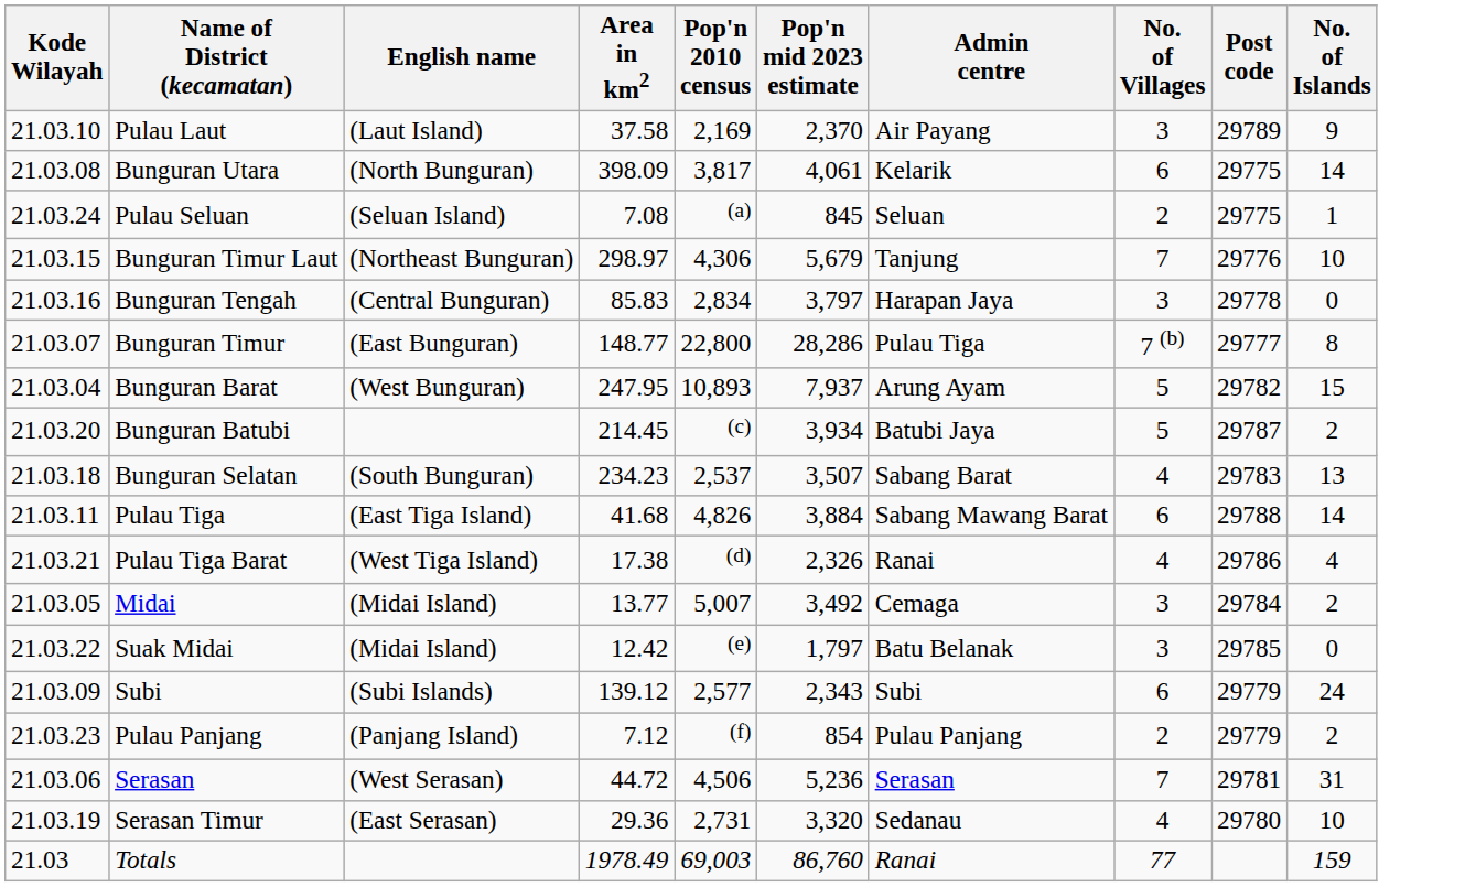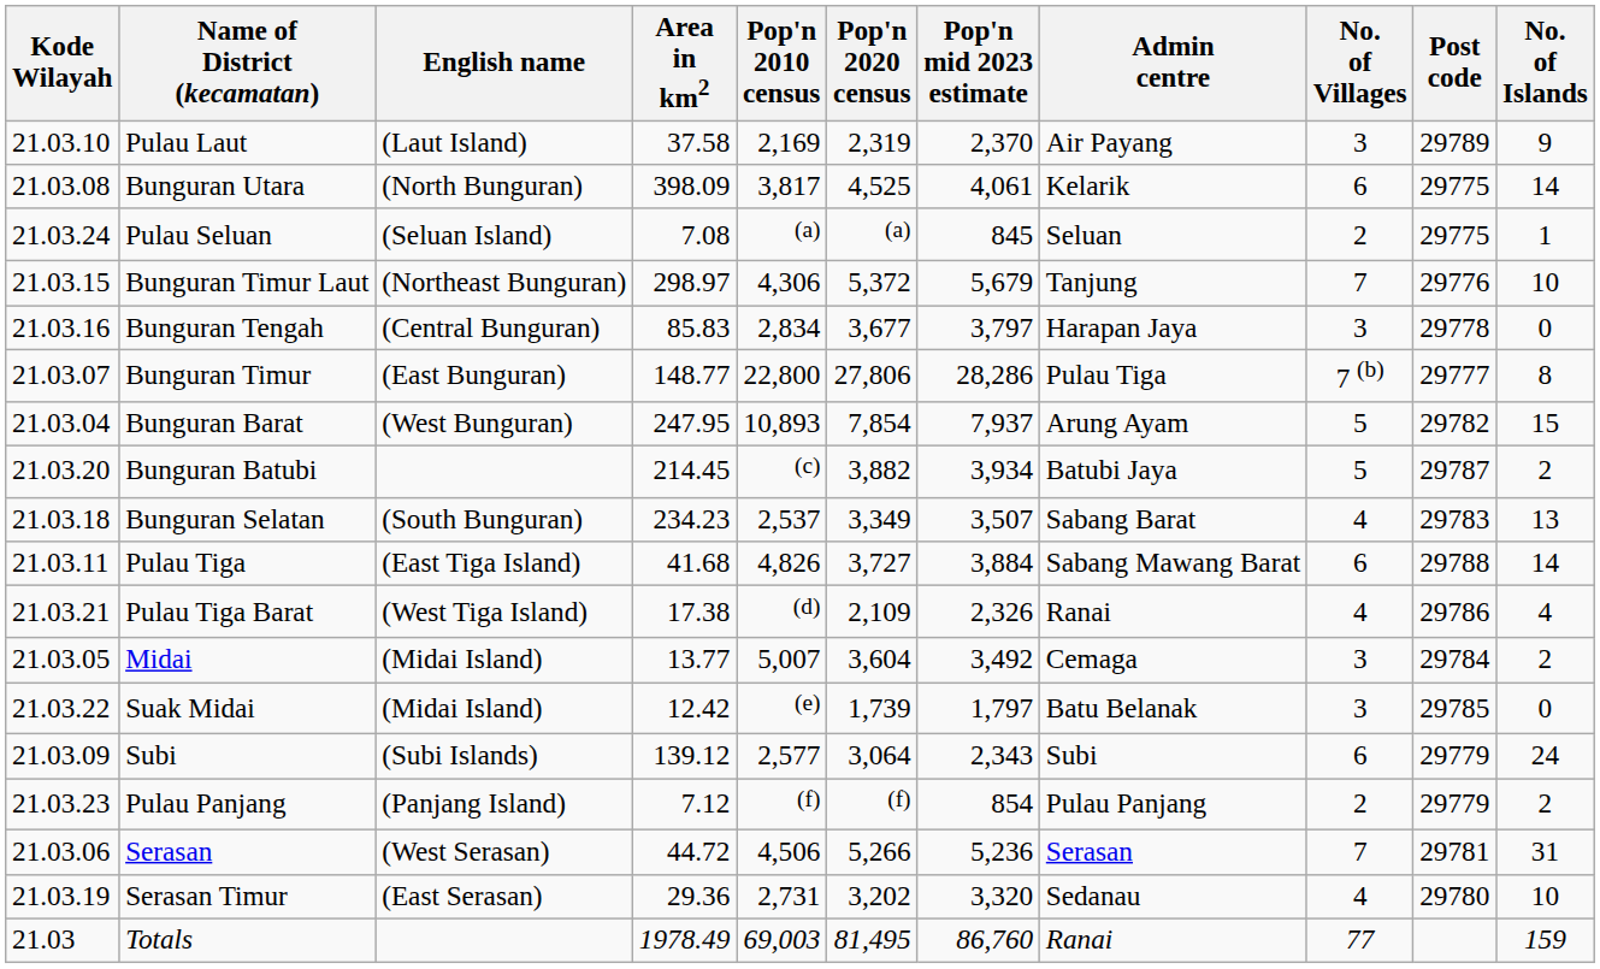 <table class="sortable wikitable">
 <tr>
 <th>Kode <br>Wilayah</th>
 <th>Name of <br>District<br>(<em>kecamatan</em>)</th>
 <th>English name</th>
 <th>Area<br>in<br>km<sup>2</sup></th>
 <th>Pop'n<br>2010<br>census</th>
+<th>Pop'n<br>2020<br>census</th>
 <th>Pop'n<br>mid 2023<br>estimate</th>
 <th>Admin<br>centre</th>
 <th>No.<br>of <br>Villages</th>
 <th>Post<br>code</th>
 <th>No.<br>of<br>Islands</th>
 </tr>
 <tr>
 <td>21.03.10</td>
 <td>Pulau Laut </td>
 <td>(Laut Island)</td>
 <td align="right">37.58</td>
 <td align="right">2,169</td>
+<td align="right">2,319</td>
 <td align="right">2,370</td>
 <td>Air Payang</td>
 <td align="center">3</td>
 <td>29789</td>
 <td align="center">9</td>
 </tr>
 <tr>
 <td>21.03.08</td>
 <td>Bunguran Utara </td>
 <td>(North Bunguran)</td>
 <td align="right">398.09</td>
 <td align="right">3,817</td>
+<td align="right">4,525</td>
 <td align="right">4,061</td>
 <td>Kelarik</td>
 <td align="center">6</td>
 <td>29775</td>
 <td align="center">14</td>
 </tr>
 <tr>
 <td>21.03.24</td>
 <td>Pulau Seluan </td>
 <td>(Seluan Island)</td>
 <td align="right">7.08</td>
+<td align="right"><sup>(a)</sup></td>
 <td align="right"><sup>(a)</sup></td>
 <td align="right">845</td>
 <td>Seluan</td>
 <td align="center">2</td>
 <td>29775</td>
 <td align="center">1</td>
 </tr>
 <tr>
 <td>21.03.15</td>
 <td>Bunguran Timur Laut </td>
 <td>(Northeast Bunguran)</td>
 <td align="right">298.97</td>
 <td align="right">4,306</td>
+<td align="right">5,372</td>
 <td align="right">5,679</td>
 <td>Tanjung</td>
 <td align="center">7</td>
 <td>29776</td>
 <td align="center">10</td>
 </tr>
 <tr>
 <td>21.03.16</td>
 <td>Bunguran Tengah </td>
 <td>(Central Bunguran)</td>
 <td align="right">85.83</td>
 <td align="right">2,834</td>
+<td align="right">3,677</td>
 <td align="right">3,797</td>
 <td>Harapan Jaya</td>
 <td align="center">3</td>
 <td>29778</td>
 <td align="center">0</td>
 </tr>
 <tr>
 <td>21.03.07</td>
 <td>Bunguran Timur </td>
 <td>(East Bunguran)</td>
 <td align="right">148.77</td>
 <td align="right">22,800</td>
+<td align="right">27,806</td>
 <td align="right">28,286</td>
 <td>Pulau Tiga</td>
 <td align="center">7 <sup>(b)</sup></td>
 <td>29777</td>
 <td align="center">8</td>
 </tr>
 <tr>
 <td>21.03.04</td>
 <td>Bunguran Barat </td>
 <td>(West Bunguran)</td>
 <td align="right">247.95</td>
 <td align="right">10,893</td>
+<td align="right">7,854</td>
 <td align="right">7,937</td>
 <td>Arung Ayam</td>
 <td align="center">5</td>
 <td>29782</td>
 <td align="center">15</td>
 </tr>
 <tr>
 <td>21.03.20</td>
 <td>Bunguran Batubi </td>
 <td></td>
 <td align="right">214.45</td>
 <td align="right"><sup>(c)</sup></td>
+<td align="right">3,882</td>
 <td align="right">3,934</td>
 <td>Batubi Jaya</td>
 <td align="center">5</td>
 <td>29787</td>
 <td align="center">2</td>
 </tr>
 <tr>
 <td>21.03.18</td>
 <td>Bunguran Selatan </td>
 <td>(South Bunguran)</td>
 <td align="right">234.23</td>
 <td align="right">2,537</td>
+<td align="right">3,349</td>
 <td align="right">3,507</td>
 <td>Sabang Barat</td>
 <td align="center">4</td>
 <td>29783</td>
 <td align="center">13</td>
 </tr>
 <tr>
 <td>21.03.11</td>
 <td>Pulau Tiga </td>
 <td>(East Tiga Island)</td>
 <td align="right">41.68</td>
 <td align="right">4,826</td>
+<td align="right">3,727</td>
 <td align="right">3,884</td>
 <td>Sabang Mawang Barat</td>
 <td align="center">6</td>
 <td>29788</td>
 <td align="center">14</td>
 </tr>
 <tr>
 <td>21.03.21</td>
 <td>Pulau Tiga Barat </td>
 <td>(West Tiga Island)</td>
 <td align="right">17.38</td>
 <td align="right"><sup>(d)</sup></td>
+<td align="right">2,109</td>
 <td align="right">2,326</td>
 <td>Ranai</td>
 <td align="center">4</td>
 <td>29786</td>
 <td align="center">4</td>
 </tr>
 <tr>
 <td>21.03.05</td>
 <td><a href='#'>Midai</a></td>
 <td>(Midai Island)</td>
 <td align="right">13.77</td>
 <td align="right">5,007</td>
+<td align="right">3,604</td>
 <td align="right">3,492</td>
 <td>Cemaga</td>
 <td align="center">3</td>
 <td>29784</td>
 <td align="center">2</td>
 </tr>
 <tr>
 <td>21.03.22</td>
 <td>Suak Midai </td>
 <td>(Midai Island)</td>
 <td align="right">12.42</td>
 <td align="right"><sup>(e)</sup></td>
+<td align="right">1,739</td>
 <td align="right">1,797</td>
 <td>Batu Belanak</td>
 <td align="center">3</td>
 <td>29785</td>
 <td align="center">0</td>
 </tr>
 <tr>
 <td>21.03.09</td>
 <td>Subi </td>
 <td>(Subi Islands)</td>
 <td align="right">139.12</td>
 <td align="right">2,577</td>
+<td align="right">3,064</td>
 <td align="right">2,343</td>
 <td>Subi</td>
 <td align="center">6</td>
 <td>29779</td>
 <td align="center">24</td>
 </tr>
 <tr>
 <td>21.03.23</td>
 <td>Pulau Panjang </td>
 <td>(Panjang Island)</td>
 <td align="right">7.12</td>
+<td align="right"><sup>(f)</sup></td>
 <td align="right"><sup>(f)</sup></td>
 <td align="right">854</td>
 <td>Pulau Panjang</td>
 <td align="center">2</td>
 <td>29779</td>
 <td align="center">2</td>
 </tr>
 <tr>
 <td>21.03.06</td>
 <td><a href='#'>Serasan</a></td>
 <td>(West Serasan)</td>
 <td align="right">44.72</td>
 <td align="right">4,506</td>
+<td align="right">5,266</td>
 <td align="right">5,236</td>
 <td><a href='#'>Serasan</a></td>
 <td align="center">7</td>
 <td>29781</td>
 <td align="center">31</td>
 </tr>
 <tr>
 <td>21.03.19</td>
 <td>Serasan Timur </td>
 <td>(East Serasan)</td>
 <td align="right">29.36</td>
 <td align="right">2,731</td>
+<td align="right">3,202</td>
 <td align="right">3,320</td>
 <td>Sedanau</td>
 <td align="center">4</td>
 <td>29780</td>
 <td align="center">10</td>
 </tr>
 <tr>
 <td>21.03</td>
 <td><em>Totals</em></td>
 <td></td>
 <td align="right"><em>1978.49</em></td>
 <td align="right"><em>69,003</em></td>
+<td align="right"><em>81,495</em></td>
 <td align="right"><em>86,760</em></td>
 <td><em>Ranai</em></td>
 <td align="center"><em>77</em></td>
 <td></td>
 <td align="center"><em>159</em></td>
 </tr>
 </table>
